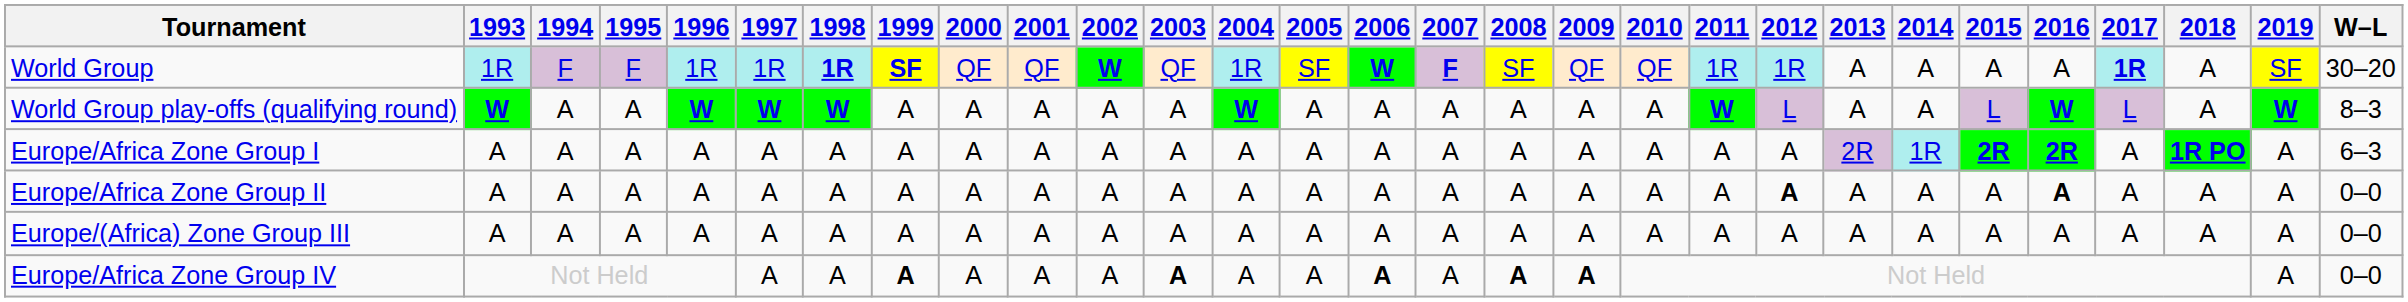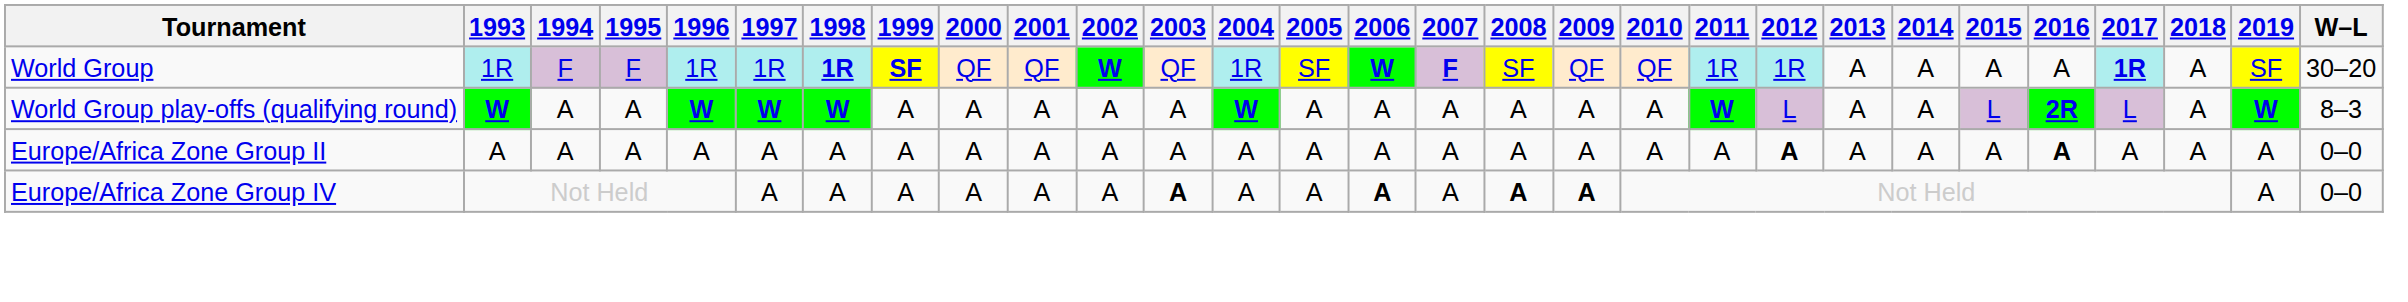 <table class=wikitable style=text-align:center;font-size:80%>
 <tr>
 <th>Tournament</th>
 <th><a href='#'>1993</a></th>
 <th><a href='#'>1994</a></th>
 <th><a href='#'>1995</a></th>
 <th><a href='#'>1996</a></th>
 <th><a href='#'>1997</a></th>
 <th><a href='#'>1998</a></th>
 <th><a href='#'>1999</a></th>
 <th><a href='#'>2000</a></th>
 <th><a href='#'>2001</a></th>
 <th><a href='#'>2002</a></th>
 <th><a href='#'>2003</a></th>
 <th><a href='#'>2004</a></th>
 <th><a href='#'>2005</a></th>
 <th><a href='#'>2006</a></th>
 <th><a href='#'>2007</a></th>
 <th><a href='#'>2008</a></th>
 <th><a href='#'>2009</a></th>
 <th><a href='#'>2010</a></th>
 <th><a href='#'>2011</a></th>
 <th><a href='#'>2012</a></th>
 <th><a href='#'>2013</a></th>
 <th><a href='#'>2014</a></th>
 <th><a href='#'>2015</a></th>
 <th><a href='#'>2016</a></th>
 <th><a href='#'>2017</a></th>
 <th><a href='#'>2018</a></th>
 <th><a href='#'>2019</a></th>
 <th>W–L</th>
 </tr>
 <tr>
 <td align=left><a href='#'>World Group</a></td>
 <td bgcolor=afeeee><a href='#'>1R</a></td>
 <td bgcolor=thistle><a href='#'>F</a></td>
 <td bgcolor=thistle><a href='#'>F</a></td>
 <td bgcolor=afeeee><a href='#'>1R</a></td>
 <td bgcolor=afeeee><a href='#'>1R</a></td>
 <td bgcolor=afeeee><strong><a href='#'>1R</a></strong></td>
 <td bgcolor=yellow><strong><a href='#'>SF</a></strong></td>
 <td bgcolor=ffebcd><a href='#'>QF</a></td>
 <td bgcolor=ffebcd><a href='#'>QF</a></td>
 <td bgcolor=lime><a href='#'><strong>W</strong></a></td>
 <td bgcolor=ffebcd><a href='#'>QF</a></td>
 <td bgcolor=afeeee><a href='#'>1R</a></td>
 <td bgcolor=yellow><a href='#'>SF</a></td>
 <td bgcolor=lime><a href='#'><strong>W</strong></a></td>
 <td bgcolor=thistle><strong><a href='#'>F</a></strong></td>
 <td bgcolor=yellow><a href='#'>SF</a></td>
 <td bgcolor=ffebcd><a href='#'>QF</a></td>
 <td bgcolor=ffebcd><a href='#'>QF</a></td>
 <td bgcolor=afeeee><a href='#'>1R</a></td>
 <td bgcolor=afeeee><a href='#'>1R</a></td>
 <td>A</td>
 <td>A</td>
 <td>A</td>
 <td>A</td>
 <td bgcolor=afeeee><strong><a href='#'>1R</a></strong></td>
 <td>A</td>
 <td bgcolor=yellow><a href='#'>SF</a></td>
 <td>30–20</td>
 </tr>
 <tr>
 <td align=left><a href='#'>World Group play-offs (qualifying round)</a></td>
 <td bgcolor=lime><a href='#'><strong>W</strong></a></td>
 <td>A</td>
 <td>A</td>
 <td bgcolor=lime><a href='#'><strong>W</strong></a></td>
 <td bgcolor=lime><a href='#'><strong>W</strong></a></td>
 <td bgcolor=lime><a href='#'><strong>W</strong></a></td>
 <td>A</td>
 <td>A</td>
 <td>A</td>
 <td>A</td>
 <td>A</td>
 <td bgcolor=lime><a href='#'><strong>W</strong></a></td>
 <td>A</td>
 <td>A</td>
 <td>A</td>
 <td>A</td>
 <td>A</td>
 <td>A</td>
 <td bgcolor=lime><a href='#'><strong>W</strong></a></td>
 <td bgcolor=thistle><a href='#'>L</a></td>
 <td>A</td>
 <td>A</td>
 <td bgcolor=thistle><a href='#'>L</a></td>
-<td bgcolor=lime><a href='#'><strong>W</strong></a></td>
+<td bgcolor=lime><a href='#'><strong>2R</strong></a></td>
 <td bgcolor=thistle><a href='#'>L</a></td>
 <td>A</td>
 <td bgcolor=lime><a href='#'><strong>W</strong></a></td>
 <td>8–3</td>
-</tr>
-<tr>
-<td align=left><a href='#'>Europe/Africa Zone Group I</a></td>
-<td>A</td>
-<td>A</td>
-<td>A</td>
-<td>A</td>
-<td>A</td>
-<td>A</td>
-<td>A</td>
-<td>A</td>
-<td>A</td>
-<td>A</td>
-<td>A</td>
-<td>A</td>
-<td>A</td>
-<td>A</td>
-<td>A</td>
-<td>A</td>
-<td>A</td>
-<td>A</td>
-<td>A</td>
-<td>A</td>
-<td bgcolor=thistle><a href='#'>2R</a></td>
-<td bgcolor=afeeee><a href='#'>1R</a></td>
-<td bgcolor=lime><a href='#'><strong>2R</strong></a></td>
-<td bgcolor=lime><a href='#'><strong>2R</strong></a></td>
-<td>A</td>
-<td bgcolor=lime><a href='#'><strong>1R PO</strong></a></td>
-<td>A</td>
-<td>6–3</td>
 </tr>
 <tr>
 <td align=left><a href='#'>Europe/Africa Zone Group II</a></td>
 <td>A</td>
 <td>A</td>
 <td>A</td>
 <td>A</td>
 <td>A</td>
 <td>A</td>
 <td>A</td>
 <td>A</td>
 <td>A</td>
 <td>A</td>
 <td>A</td>
 <td>A</td>
 <td>A</td>
 <td>A</td>
 <td>A</td>
 <td>A</td>
 <td>A</td>
 <td>A</td>
 <td>A</td>
 <td><strong>A</strong></td>
 <td>A</td>
 <td>A</td>
 <td>A</td>
 <td><strong>A</strong></td>
 <td>A</td>
 <td>A</td>
 <td>A</td>
 <td>0–0</td>
 </tr>
 <tr>
-<td align=left><a href='#'>Europe/(Africa) Zone Group III</a></td>
-<td>A</td>
-<td>A</td>
-<td>A</td>
-<td>A</td>
-<td>A</td>
-<td>A</td>
-<td>A</td>
-<td>A</td>
-<td>A</td>
-<td>A</td>
-<td>A</td>
-<td>A</td>
-<td>A</td>
-<td>A</td>
-<td>A</td>
-<td>A</td>
-<td>A</td>
-<td>A</td>
-<td>A</td>
-<td>A</td>
-<td>A</td>
-<td>A</td>
-<td>A</td>
-<td>A</td>
-<td>A</td>
-<td>A</td>
-<td>A</td>
-<td>0–0</td>
-</tr>
-<tr>
 <td align=left><a href='#'>Europe/Africa Zone Group IV</a></td>
 <td colspan=4 style=color:#ccc>Not Held</td>
 <td>A</td>
 <td>A</td>
-<td><strong>A</strong></td>
+<td>A</td>
 <td>A</td>
 <td>A</td>
 <td>A</td>
 <td><strong>A</strong></td>
 <td>A</td>
 <td>A</td>
 <td><strong>A</strong></td>
 <td>A</td>
 <td><strong>A</strong></td>
 <td><strong>A</strong></td>
 <td colspan=9 style=color:#ccc>Not Held</td>
 <td>A</td>
 <td>0–0</td>
 </tr>
 </table>
